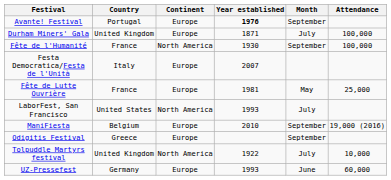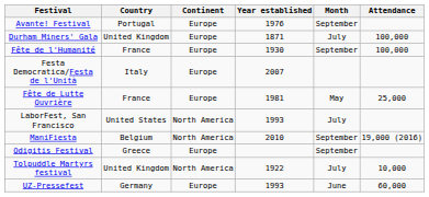 <table class="wikitable sortable" style="font-size: 85%; text-align: center; width: auto">
 <tr>
 <th style="width:12em">Festival</th>
 <th>Country</th>
 <th>Continent</th>
 <th>Year established</th>
 <th>Month</th>
 <th>Attendance</th>
 </tr>
 <tr>
 <td><a href='#'>Avante! Festival</a></td>
 <td>Portugal</td>
 <td>Europe</td>
-<td><strong>1976</strong></td>
+<td>1976</td>
 <td>September</td>
 <td></td>
 </tr>
 <tr>
 <td><a href='#'>Durham Miners' Gala</a></td>
 <td>United Kingdom</td>
 <td>Europe</td>
 <td>1871</td>
 <td>July</td>
 <td>100,000</td>
 </tr>
 <tr>
 <td><a href='#'>Fête de l'Humanité</a></td>
 <td>France</td>
-<td>North America</td>
+<td>Europe</td>
 <td>1930</td>
 <td>September</td>
 <td>100,000</td>
 </tr>
 <tr>
 <td>Festa Democratica/<a href='#'>Festa de l'Unità</a></td>
 <td>Italy</td>
 <td>Europe</td>
 <td>2007</td>
 <td></td>
 <td></td>
 </tr>
 <tr>
 <td><a href='#'>Fête de Lutte Ouvrière</a></td>
 <td>France</td>
 <td>Europe</td>
 <td>1981</td>
 <td>May</td>
 <td>25,000</td>
 </tr>
 <tr>
 <td>LaborFest, San Francisco</td>
 <td>United States</td>
 <td>North America</td>
 <td>1993</td>
 <td>July</td>
 <td></td>
 </tr>
 <tr>
 <td><a href='#'>ManiFiesta</a></td>
 <td>Belgium</td>
-<td>Europe</td>
+<td>North America</td>
 <td>2010</td>
 <td>September</td>
 <td>19,000 (2016)</td>
 </tr>
 <tr>
 <td><a href='#'>Odigitis Festival</a></td>
 <td>Greece</td>
 <td>Europe</td>
 <td></td>
 <td>September</td>
 <td></td>
 </tr>
 <tr>
 <td><a href='#'>Tolpuddle Martyrs festival</a></td>
 <td>United Kingdom</td>
 <td>North America</td>
 <td>1922</td>
 <td>July</td>
 <td>10,000</td>
 </tr>
 <tr>
 <td><a href='#'>UZ-Pressefest</a></td>
 <td>Germany</td>
 <td>Europe</td>
 <td>1993</td>
 <td>June</td>
 <td>60,000</td>
 </tr>
 </table>
